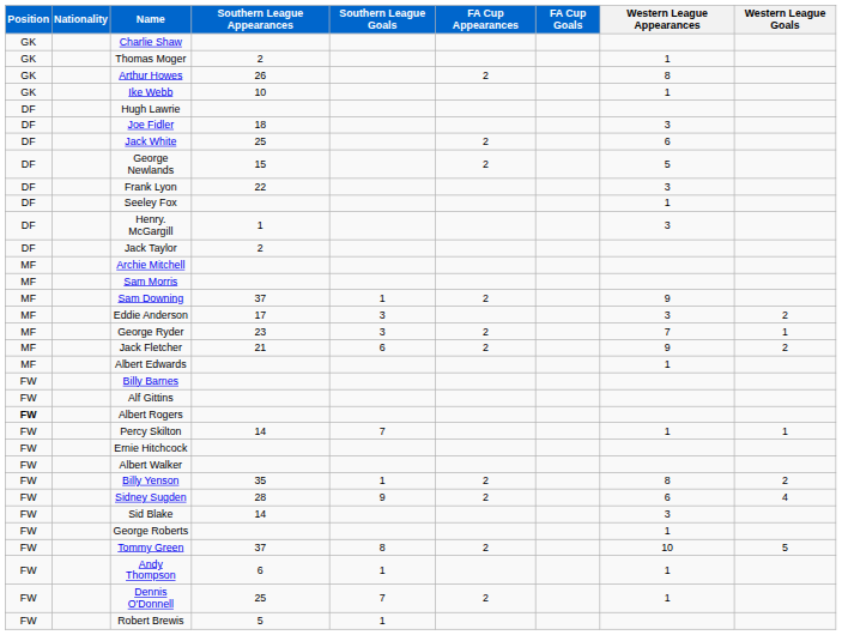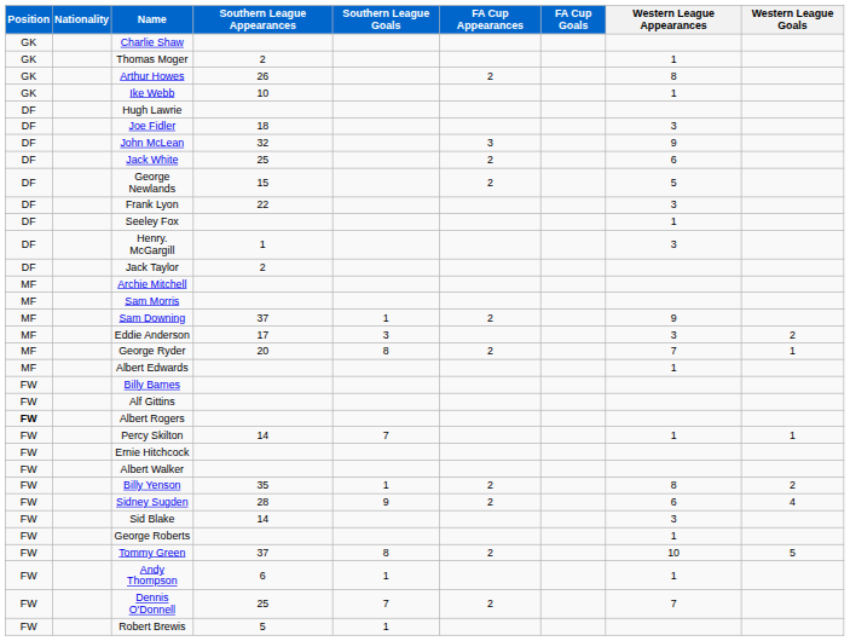 <table class="wikitable" style="text-align:center; font-size:90%; width:90%;">
 <tr>
 <th style="background:#0066CC; color:#FFFFFF; text-align:center;">Position</th>
 <th style="background:#0066CC; color:#FFFFFF; text-align:center;">Nationality</th>
 <th style="background:#0066CC; color:#FFFFFF; text-align:center;"><strong>Name</strong></th>
 <th style="background:#0066CC; color:#FFFFFF; text-align:center;">Southern League Appearances</th>
 <th style="background:#0066CC; color:#FFFFFF; text-align:center;">Southern League Goals</th>
 <th style="background:#0066CC; color:#FFFFFF; text-align:center;">FA Cup Appearances</th>
 <th style="background:#0066CC; color:#FFFFFF; text-align:center;">FA Cup Goals</th>
 <th>Western  League Appearances</th>
 <th>Western League Goals</th>
 </tr>
 <tr>
 <td>GK</td>
 <td></td>
 <td><a href='#'>Charlie Shaw</a></td>
 <td></td>
 <td></td>
 <td></td>
 <td></td>
 <td></td>
 <td></td>
 </tr>
 <tr>
 <td>GK</td>
 <td></td>
 <td>Thomas Moger</td>
 <td>2</td>
 <td></td>
 <td></td>
 <td></td>
 <td>1</td>
 <td></td>
 </tr>
 <tr>
 <td>GK</td>
 <td></td>
 <td><a href='#'>Arthur Howes</a></td>
 <td>26</td>
 <td></td>
 <td>2</td>
 <td></td>
 <td>8</td>
 <td></td>
 </tr>
 <tr>
 <td>GK</td>
 <td></td>
 <td><a href='#'>Ike Webb</a></td>
 <td>10</td>
 <td></td>
 <td></td>
 <td></td>
 <td>1</td>
 <td></td>
 </tr>
 <tr>
 <td>DF</td>
 <td></td>
 <td>Hugh Lawrie</td>
 <td></td>
 <td></td>
 <td></td>
 <td></td>
 <td></td>
 <td></td>
 </tr>
 <tr>
 <td>DF</td>
 <td></td>
 <td><a href='#'>Joe Fidler</a></td>
 <td>18</td>
 <td></td>
 <td></td>
 <td></td>
 <td>3</td>
+<td></td>
+</tr>
+<tr>
+<td>DF</td>
+<td></td>
+<td><a href='#'>John McLean</a></td>
+<td>32</td>
+<td></td>
+<td>3</td>
+<td></td>
+<td>9</td>
 <td></td>
 </tr>
 <tr>
 <td>DF</td>
 <td></td>
 <td><a href='#'>Jack White</a></td>
 <td>25</td>
 <td></td>
 <td>2</td>
 <td></td>
 <td>6</td>
 <td></td>
 </tr>
 <tr>
 <td>DF</td>
 <td></td>
 <td>George Newlands</td>
 <td>15</td>
 <td></td>
 <td>2</td>
 <td></td>
 <td>5</td>
 <td></td>
 </tr>
 <tr>
 <td>DF</td>
 <td></td>
 <td>Frank Lyon</td>
 <td>22</td>
 <td></td>
 <td></td>
 <td></td>
 <td>3</td>
 <td></td>
 </tr>
 <tr>
 <td>DF</td>
 <td></td>
 <td>Seeley Fox</td>
 <td></td>
 <td></td>
 <td></td>
 <td></td>
 <td>1</td>
 <td></td>
 </tr>
 <tr>
 <td>DF</td>
 <td></td>
 <td>Henry. McGargill</td>
 <td>1</td>
 <td></td>
 <td></td>
 <td></td>
 <td>3</td>
 <td></td>
 </tr>
 <tr>
 <td>DF</td>
 <td></td>
 <td>Jack Taylor</td>
 <td>2</td>
 <td></td>
 <td></td>
 <td></td>
 <td></td>
 <td></td>
 </tr>
 <tr>
 <td>MF</td>
 <td></td>
 <td><a href='#'>Archie Mitchell</a></td>
 <td></td>
 <td></td>
 <td></td>
 <td></td>
 <td></td>
 <td></td>
 </tr>
 <tr>
 <td>MF</td>
 <td></td>
 <td><a href='#'>Sam Morris</a></td>
 <td></td>
 <td></td>
 <td></td>
 <td></td>
 <td></td>
 <td></td>
 </tr>
 <tr>
 <td>MF</td>
 <td></td>
 <td><a href='#'>Sam Downing</a></td>
 <td>37</td>
 <td>1</td>
 <td>2</td>
 <td></td>
 <td>9</td>
 <td></td>
 </tr>
 <tr>
 <td>MF</td>
 <td></td>
 <td>Eddie Anderson</td>
 <td>17</td>
 <td>3</td>
 <td></td>
 <td></td>
 <td>3</td>
 <td>2</td>
 </tr>
 <tr>
 <td>MF</td>
 <td></td>
 <td>George Ryder</td>
-<td>23</td>
-<td>3</td>
+<td>20</td>
+<td>8</td>
 <td>2</td>
 <td></td>
 <td>7</td>
 <td>1</td>
-</tr>
-<tr>
-<td>MF</td>
-<td></td>
-<td>Jack Fletcher</td>
-<td>21</td>
-<td>6</td>
-<td>2</td>
-<td></td>
-<td>9</td>
-<td>2</td>
 </tr>
 <tr>
 <td>MF</td>
 <td></td>
 <td>Albert Edwards</td>
 <td></td>
 <td></td>
 <td></td>
 <td></td>
 <td>1</td>
 <td></td>
 </tr>
 <tr>
 <td>FW</td>
 <td></td>
 <td><a href='#'>Billy Barnes</a></td>
 <td></td>
 <td></td>
 <td></td>
 <td></td>
 <td></td>
 <td></td>
 </tr>
 <tr>
 <td>FW</td>
 <td></td>
 <td>Alf Gittins</td>
 <td></td>
 <td></td>
 <td></td>
 <td></td>
 <td></td>
 <td></td>
 </tr>
 <tr>
 <td><strong>FW</strong></td>
 <td></td>
 <td>Albert Rogers</td>
 <td></td>
 <td></td>
 <td></td>
 <td></td>
 <td></td>
 <td></td>
 </tr>
 <tr>
 <td>FW</td>
 <td></td>
 <td>Percy Skilton</td>
 <td>14</td>
 <td>7</td>
 <td></td>
 <td></td>
 <td>1</td>
 <td>1</td>
 </tr>
 <tr>
 <td>FW</td>
 <td></td>
 <td>Ernie Hitchcock</td>
 <td></td>
 <td></td>
 <td></td>
 <td></td>
 <td></td>
 <td></td>
 </tr>
 <tr>
 <td>FW</td>
 <td></td>
 <td>Albert Walker</td>
 <td></td>
 <td></td>
 <td></td>
 <td></td>
 <td></td>
 <td></td>
 </tr>
 <tr>
 <td>FW</td>
 <td></td>
 <td><a href='#'>Billy Yenson</a></td>
 <td>35</td>
 <td>1</td>
 <td>2</td>
 <td></td>
 <td>8</td>
 <td>2</td>
 </tr>
 <tr>
 <td>FW</td>
 <td></td>
 <td><a href='#'>Sidney Sugden</a></td>
 <td>28</td>
 <td>9</td>
 <td>2</td>
 <td></td>
 <td>6</td>
 <td>4</td>
 </tr>
 <tr>
 <td>FW</td>
 <td></td>
 <td>Sid Blake</td>
 <td>14</td>
 <td></td>
 <td></td>
 <td></td>
 <td>3</td>
 <td></td>
 </tr>
 <tr>
 <td>FW</td>
 <td></td>
 <td>George Roberts</td>
 <td></td>
 <td></td>
 <td></td>
 <td></td>
 <td>1</td>
 <td></td>
 </tr>
 <tr>
 <td>FW</td>
 <td></td>
 <td><a href='#'>Tommy Green</a></td>
 <td>37</td>
 <td>8</td>
 <td>2</td>
 <td></td>
 <td>10</td>
 <td>5</td>
 </tr>
 <tr>
 <td>FW</td>
 <td></td>
 <td><a href='#'>Andy Thompson</a></td>
 <td>6</td>
 <td>1</td>
 <td></td>
 <td></td>
 <td>1</td>
 <td></td>
 </tr>
 <tr>
 <td>FW</td>
 <td></td>
 <td><a href='#'>Dennis O'Donnell</a></td>
 <td>25</td>
 <td>7</td>
 <td>2</td>
 <td></td>
-<td>1</td>
+<td>7</td>
 <td></td>
 </tr>
 <tr>
 <td>FW</td>
 <td></td>
 <td>Robert Brewis</td>
 <td>5</td>
 <td>1</td>
 <td></td>
 <td></td>
 <td></td>
 <td></td>
 </tr>
 </table>
